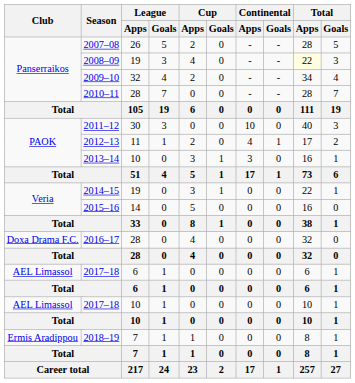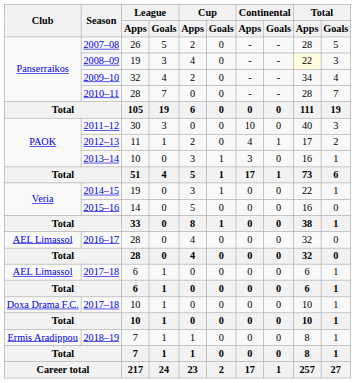 <table class="wikitable" style="text-align:center">
 <tr>
 <th rowspan=2>Club</th>
 <th rowspan=2>Season</th>
 <th colspan=2>League</th>
 <th colspan=2>Cup</th>
 <th colspan=2>Continental</th>
 <th colspan=2>Total</th>
 </tr>
 <tr>
 <th>Apps</th>
 <th>Goals</th>
 <th>Apps</th>
 <th>Goals</th>
 <th>Apps</th>
 <th>Goals</th>
 <th>Apps</th>
 <th>Goals</th>
 </tr>
 <tr>
 <td rowspan=4 valign="center"><a href='#'>Panserraikos</a></td>
 <td><a href='#'>2007–08</a></td>
 <td>26</td>
 <td>5</td>
 <td>2</td>
 <td>0</td>
 <td>-</td>
 <td>-</td>
 <td>28</td>
 <td>5</td>
 </tr>
 <tr>
 <td><a href='#'>2008–09</a></td>
 <td>19</td>
 <td>3</td>
 <td>4</td>
 <td>0</td>
 <td>-</td>
 <td>-</td>
 <td style="background: lightyellow;">22</td>
 <td>3</td>
 </tr>
 <tr>
 <td><a href='#'>2009–10</a></td>
 <td>32</td>
 <td>4</td>
 <td>2</td>
 <td>0</td>
 <td>-</td>
 <td>-</td>
 <td>34</td>
 <td>4</td>
 </tr>
 <tr>
 <td><a href='#'>2010–11</a></td>
 <td>28</td>
 <td>7</td>
 <td>0</td>
 <td>0</td>
 <td>-</td>
 <td>-</td>
 <td>28</td>
 <td>7</td>
 </tr>
 <tr>
 <th colspan=2>Total</th>
 <th>105</th>
 <th>19</th>
 <th>6</th>
 <th>0</th>
 <th>0</th>
 <th>0</th>
 <th>111</th>
 <th>19</th>
 </tr>
 <tr>
 <td rowspan=3 valign="center"><a href='#'>PAOK</a></td>
 <td><a href='#'>2011–12</a></td>
 <td>30</td>
 <td>3</td>
 <td>0</td>
 <td>0</td>
 <td>10</td>
 <td>0</td>
 <td>40</td>
 <td>3</td>
 </tr>
 <tr>
 <td><a href='#'>2012–13</a></td>
 <td>11</td>
 <td>1</td>
 <td>2</td>
 <td>0</td>
 <td>4</td>
 <td>1</td>
 <td>17</td>
 <td>2</td>
 </tr>
 <tr>
 <td><a href='#'>2013–14</a></td>
 <td>10</td>
 <td>0</td>
 <td>3</td>
 <td>1</td>
 <td>3</td>
 <td>0</td>
 <td>16</td>
 <td>1</td>
 </tr>
 <tr>
 <th colspan=2>Total</th>
 <th>51</th>
 <th>4</th>
 <th>5</th>
 <th>1</th>
 <th>17</th>
 <th>1</th>
 <th>73</th>
 <th>6</th>
 </tr>
 <tr>
 <td rowspan=2 valign="center"><a href='#'>Veria</a></td>
 <td><a href='#'>2014–15</a></td>
 <td>19</td>
 <td>0</td>
 <td>3</td>
 <td>1</td>
 <td>0</td>
 <td>0</td>
 <td>22</td>
 <td>1</td>
 </tr>
 <tr>
 <td><a href='#'>2015–16</a></td>
 <td>14</td>
 <td>0</td>
 <td>5</td>
 <td>0</td>
 <td>0</td>
 <td>0</td>
 <td>16</td>
 <td>0</td>
 </tr>
 <tr>
 <th colspan=2>Total</th>
 <th>33</th>
 <th>0</th>
 <th>8</th>
 <th>1</th>
 <th>0</th>
 <th>0</th>
 <th>38</th>
 <th>1</th>
 </tr>
 <tr>
-<td rowspan=1 valign="center"><a href='#'>Doxa Drama F.C.</a></td>
+<td rowspan=1 valign="center"><a href='#'>AEL Limassol</a></td>
 <td><a href='#'>2016–17</a></td>
 <td>28</td>
 <td>0</td>
 <td>4</td>
 <td>0</td>
 <td>0</td>
 <td>0</td>
 <td>32</td>
 <td>0</td>
 </tr>
 <tr>
 <th colspan=2>Total</th>
 <th>28</th>
 <th>0</th>
 <th>4</th>
 <th>0</th>
 <th>0</th>
 <th>0</th>
 <th>32</th>
 <th>0</th>
 </tr>
 <tr>
 <td rowspan=1 valign="center"><a href='#'>AEL Limassol</a></td>
 <td><a href='#'>2017–18</a></td>
 <td>6</td>
 <td>1</td>
 <td>0</td>
 <td>0</td>
 <td>0</td>
 <td>0</td>
 <td>6</td>
 <td>1</td>
 </tr>
 <tr>
 <th colspan=2>Total</th>
 <th>6</th>
 <th>1</th>
 <th>0</th>
 <th>0</th>
 <th>0</th>
 <th>0</th>
 <th>6</th>
 <th>1</th>
 </tr>
 <tr>
-<td rowspan=1 valign="center"><a href='#'>AEL Limassol</a></td>
+<td rowspan=1 valign="center"><a href='#'>Doxa Drama F.C.</a></td>
 <td><a href='#'>2017–18</a></td>
 <td>10</td>
 <td>1</td>
 <td>0</td>
 <td>0</td>
 <td>0</td>
 <td>0</td>
 <td>10</td>
 <td>1</td>
 </tr>
 <tr>
 <th colspan=2>Total</th>
 <th>10</th>
 <th>1</th>
 <th>0</th>
 <th>0</th>
 <th>0</th>
 <th>0</th>
 <th>10</th>
 <th>1</th>
 </tr>
 <tr>
 <td rowspan=1 valign="center"><a href='#'>Ermis Aradippou</a></td>
 <td><a href='#'>2018–19</a></td>
 <td>7</td>
 <td>1</td>
 <td>1</td>
 <td>0</td>
 <td>0</td>
 <td>0</td>
 <td>8</td>
 <td>1</td>
 </tr>
 <tr>
 <th colspan=2>Total</th>
 <th>7</th>
 <th>1</th>
 <th>1</th>
 <th>0</th>
 <th>0</th>
 <th>0</th>
 <th>8</th>
 <th>1</th>
 </tr>
 <tr>
 <th colspan=2>Career total</th>
 <th>217</th>
 <th>24</th>
 <th>23</th>
 <th>2</th>
 <th>17</th>
 <th>1</th>
 <th>257</th>
 <th>27</th>
 </tr>
 </table>
